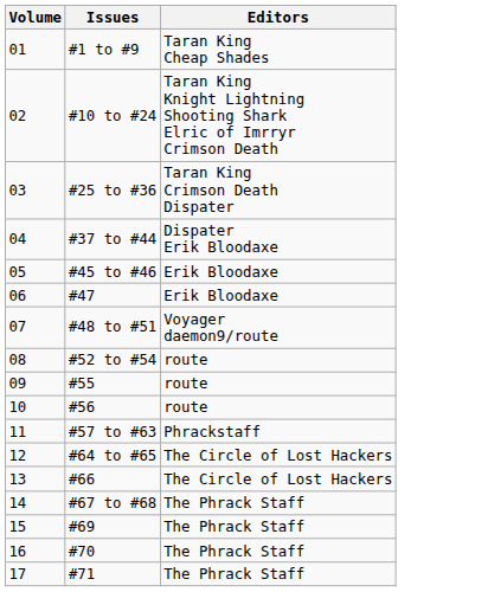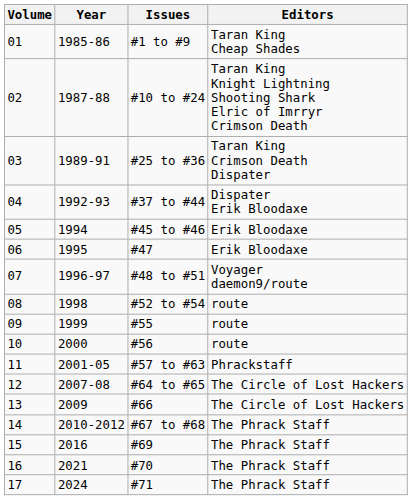 <table class="wikitable">
 <tr>
 <th>Volume</th>
+<th>Year</th>
 <th>Issues</th>
 <th>Editors</th>
 </tr>
 <tr>
 <td>01</td>
+<td>1985-86</td>
 <td>#1 to #9</td>
 <td>Taran King<br>Cheap Shades</td>
 </tr>
 <tr>
 <td>02</td>
+<td>1987-88</td>
 <td>#10 to #24</td>
 <td>Taran King<br>Knight Lightning<br>Shooting Shark<br>Elric of Imrryr<br>Crimson Death</td>
 </tr>
 <tr>
 <td>03</td>
+<td>1989-91</td>
 <td>#25 to #36</td>
 <td>Taran King<br>Crimson Death<br>Dispater</td>
 </tr>
 <tr>
 <td>04</td>
+<td>1992-93</td>
 <td>#37 to #44</td>
 <td>Dispater<br>Erik Bloodaxe</td>
 </tr>
 <tr>
 <td>05</td>
+<td>1994</td>
 <td>#45 to #46</td>
 <td>Erik Bloodaxe</td>
 </tr>
 <tr>
 <td>06</td>
+<td>1995</td>
 <td>#47</td>
 <td>Erik Bloodaxe</td>
 </tr>
 <tr>
 <td>07</td>
+<td>1996-97</td>
 <td>#48 to #51</td>
 <td>Voyager<br>daemon9/route</td>
 </tr>
 <tr>
 <td>08</td>
+<td>1998</td>
 <td>#52 to #54</td>
 <td>route</td>
 </tr>
 <tr>
 <td>09</td>
+<td>1999</td>
 <td>#55</td>
 <td>route</td>
 </tr>
 <tr>
 <td>10</td>
+<td>2000</td>
 <td>#56</td>
 <td>route</td>
 </tr>
 <tr>
 <td>11</td>
+<td>2001-05</td>
 <td>#57 to #63</td>
 <td>Phrackstaff</td>
 </tr>
 <tr>
 <td>12</td>
+<td>2007-08</td>
 <td>#64 to #65</td>
 <td>The Circle of Lost Hackers</td>
 </tr>
 <tr>
 <td>13</td>
+<td>2009</td>
 <td>#66</td>
 <td>The Circle of Lost Hackers</td>
 </tr>
 <tr>
 <td>14</td>
+<td>2010-2012</td>
 <td>#67 to #68</td>
 <td>The Phrack Staff</td>
 </tr>
 <tr>
 <td>15</td>
+<td>2016</td>
 <td>#69</td>
 <td>The Phrack Staff</td>
 </tr>
 <tr>
 <td>16</td>
+<td>2021</td>
 <td>#70</td>
 <td>The Phrack Staff</td>
 </tr>
 <tr>
 <td>17</td>
+<td>2024</td>
 <td>#71</td>
 <td>The Phrack Staff</td>
 </tr>
 </table>
